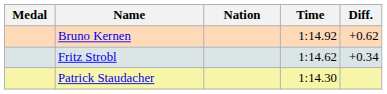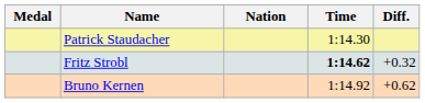 <table class=wikitable style="font-size:90%">
 <tr bgcolor="#E4E4E4">
 <th width=50>Medal</th>
 <th width=160>Name</th>
 <th width=80>Nation</th>
 <th width=60>Time</th>
 <th width=40>Diff.</th>
 </tr>
+<tr bgcolor="#F7F6A8">
+<td align="center"></td>
+<td><a href='#'>Patrick Staudacher</a></td>
+<td align="center"></td>
+<td align="right">1:14.30</td>
+<td align="right"></td>
+</tr>
+<tr bgcolor="#DCE5E5">
+<td align="center"></td>
+<td><a href='#'>Fritz Strobl</a></td>
+<td align="center"></td>
+<td align="right"><strong>1:14.62</strong></td>
+<td align="right">+0.32</td>
+</tr>
 <tr bgcolor="#FFDAB9">
 <td align="center"></td>
 <td><a href='#'>Bruno Kernen</a></td>
 <td align="center"></td>
 <td align="right">1:14.92</td>
 <td align="right">+0.62</td>
 </tr>
-<tr bgcolor="#DCE5E5">
-<td align="center"></td>
-<td><a href='#'>Fritz Strobl</a></td>
-<td align="center"></td>
-<td align="right">1:14.62</td>
-<td align="right">+0.34</td>
-</tr>
-<tr bgcolor="#F7F6A8">
-<td align="center"></td>
-<td><a href='#'>Patrick Staudacher</a></td>
-<td align="center"></td>
-<td align="right">1:14.30</td>
-<td align="right"></td>
-</tr>
 </table>
